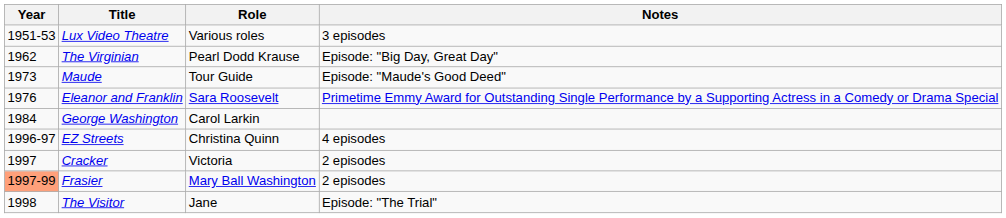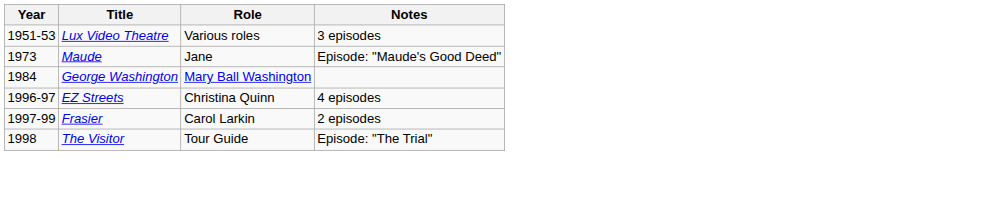 <table class="wikitable sortable">
 <tr>
 <th>Year</th>
 <th>Title</th>
 <th>Role</th>
 <th class="unsortable">Notes</th>
 </tr>
 <tr>
 <td>1951-53</td>
 <td><em><a href='#'>Lux Video Theatre</a></em></td>
 <td>Various roles</td>
 <td>3 episodes</td>
 </tr>
 <tr>
-<td>1962</td>
-<td><em><a href='#'>The Virginian</a></em></td>
-<td>Pearl Dodd Krause</td>
-<td>Episode: "Big Day, Great Day"</td>
-</tr>
-<tr>
 <td>1973</td>
 <td><em><a href='#'>Maude</a></em></td>
-<td>Tour Guide</td>
+<td>Jane</td>
 <td>Episode: "Maude's Good Deed"</td>
-</tr>
-<tr>
-<td>1976</td>
-<td><em><a href='#'>Eleanor and Franklin</a></em></td>
-<td><a href='#'>Sara Roosevelt</a></td>
-<td><a href='#'>Primetime Emmy Award for Outstanding Single Performance by a Supporting Actress in a Comedy or Drama Special</a></td>
 </tr>
 <tr>
 <td>1984</td>
 <td><em><a href='#'>George Washington</a></em></td>
-<td>Carol Larkin</td>
+<td><a href='#'>Mary Ball Washington</a></td>
 <td></td>
 </tr>
 <tr>
 <td>1996-97</td>
 <td><em><a href='#'>EZ Streets</a></em></td>
 <td>Christina Quinn</td>
 <td>4 episodes</td>
 </tr>
 <tr>
-<td>1997</td>
-<td><em><a href='#'>Cracker</a></em></td>
-<td>Victoria</td>
-<td>2 episodes</td>
-</tr>
-<tr>
-<td style="background: lightsalmon;">1997-99</td>
+<td>1997-99</td>
 <td><em><a href='#'>Frasier</a></em></td>
-<td><a href='#'>Mary Ball Washington</a></td>
+<td>Carol Larkin</td>
 <td>2 episodes</td>
 </tr>
 <tr>
 <td>1998</td>
 <td><em><a href='#'>The Visitor</a></em></td>
-<td>Jane</td>
+<td>Tour Guide</td>
 <td>Episode: "The Trial"</td>
 </tr>
 </table>
